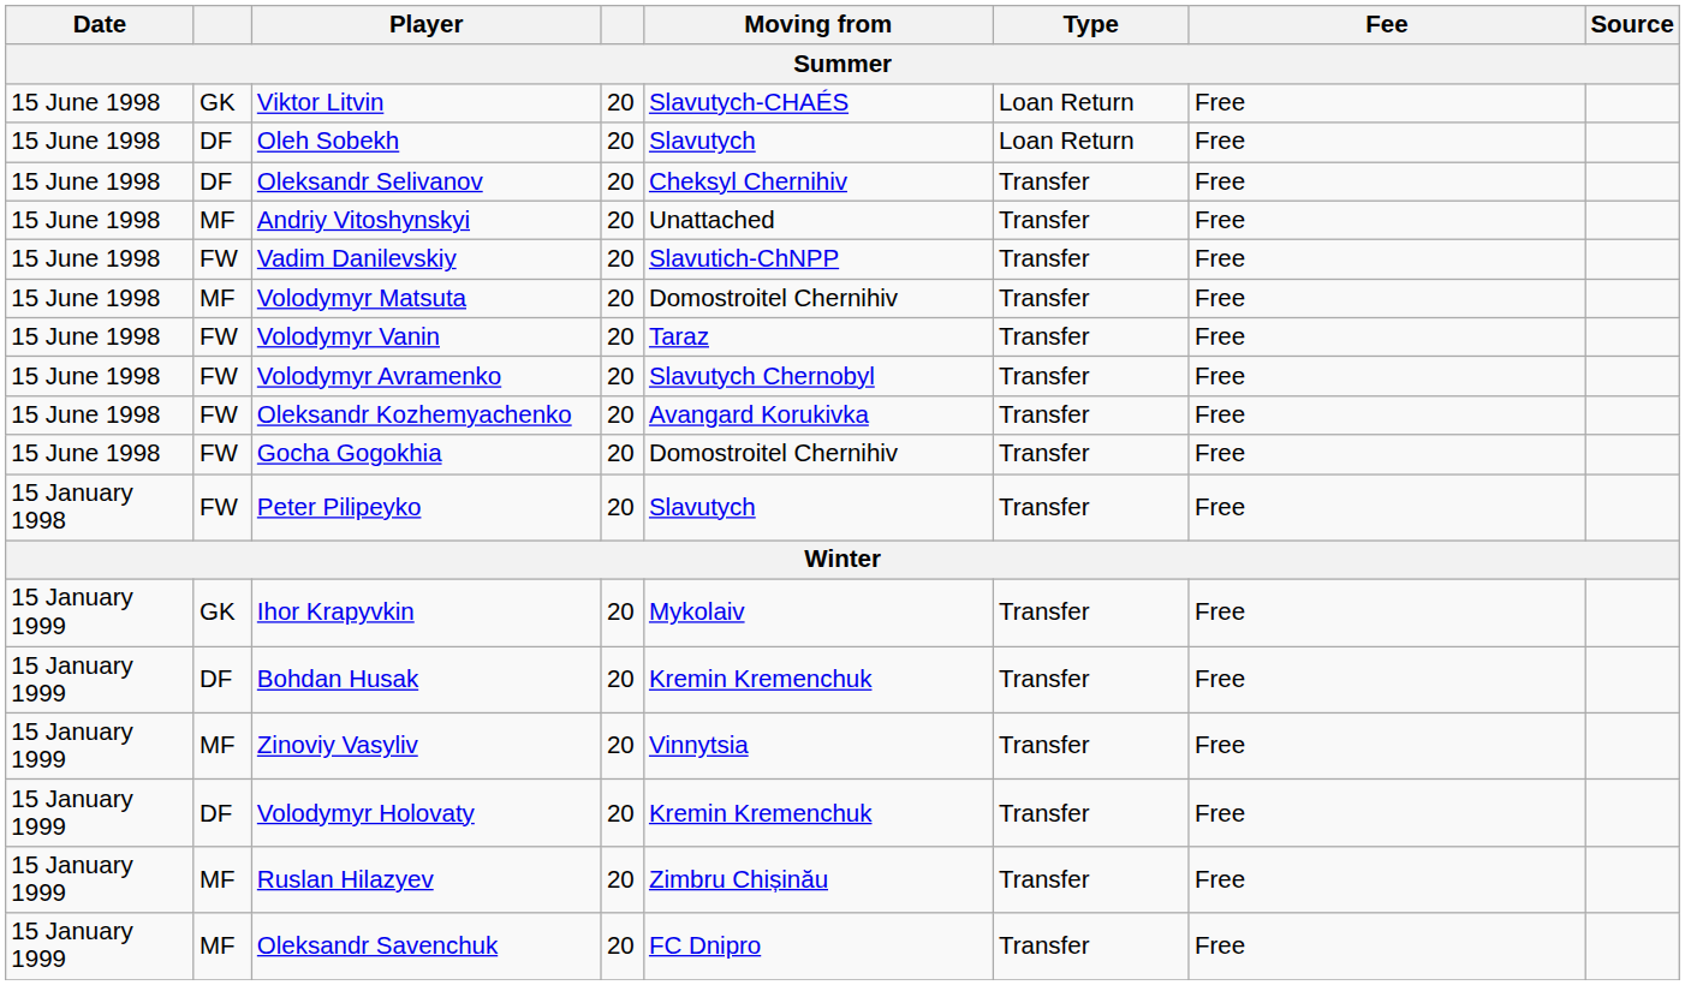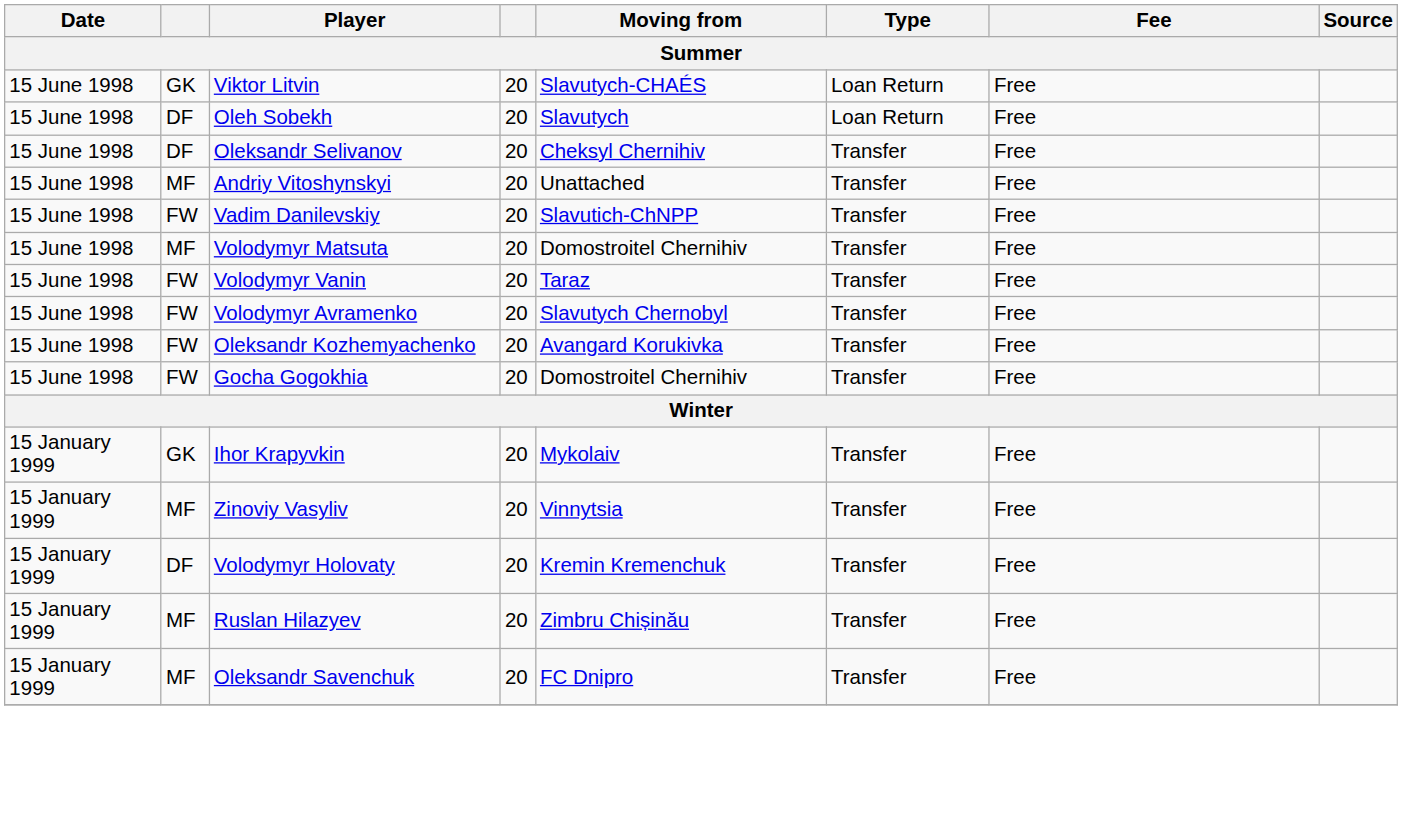 <table class="wikitable sortable">
 <tr>
 <th style="width:115px;">Date</th>
 <th style="width:30px;"></th>
 <th style="width:220px;">Player</th>
 <th style="width:20px;"></th>
 <th style="width:220px;">Moving from</th>
 <th style="width:120px;" class="unsortable">Type</th>
 <th style="width:250px;" class="unsortable">Fee</th>
 <th style="width:20px;">Source</th>
 </tr>
 <tr>
 <th colspan=8>Summer</th>
 </tr>
 <tr>
 <td>15 June 1998</td>
 <td>GK</td>
 <td> <a href='#'>Viktor Litvin</a></td>
 <td>20</td>
 <td> <a href='#'>Slavutych-CHAÉS</a></td>
 <td>Loan Return</td>
 <td>Free</td>
 <td></td>
 </tr>
 <tr>
 <td>15 June 1998</td>
 <td>DF</td>
 <td> <a href='#'>Oleh Sobekh</a></td>
 <td>20</td>
 <td> <a href='#'>Slavutych</a></td>
 <td>Loan Return</td>
 <td>Free</td>
 <td></td>
 </tr>
 <tr>
 <td>15 June 1998</td>
 <td>DF</td>
 <td> <a href='#'>Oleksandr Selivanov</a></td>
 <td>20</td>
 <td> <a href='#'>Cheksyl Chernihiv</a></td>
 <td>Transfer</td>
 <td>Free</td>
 <td></td>
 </tr>
 <tr>
 <td>15 June 1998</td>
 <td>MF</td>
 <td> <a href='#'>Andriy Vitoshynskyi</a></td>
 <td>20</td>
 <td>Unattached</td>
 <td>Transfer</td>
 <td>Free</td>
 <td></td>
 </tr>
 <tr>
 <td>15 June 1998</td>
 <td>FW</td>
 <td> <a href='#'>Vadim Danilevskiy</a></td>
 <td>20</td>
 <td> <a href='#'>Slavutich-ChNPP</a></td>
 <td>Transfer</td>
 <td>Free</td>
 <td></td>
 </tr>
 <tr>
 <td>15 June 1998</td>
 <td>MF</td>
 <td> <a href='#'>Volodymyr Matsuta</a></td>
 <td>20</td>
 <td> Domostroitel Chernihiv</td>
 <td>Transfer</td>
 <td>Free</td>
 <td></td>
 </tr>
 <tr>
 <td>15 June 1998</td>
 <td>FW</td>
 <td> <a href='#'>Volodymyr Vanin</a></td>
 <td>20</td>
 <td> <a href='#'>Taraz</a></td>
 <td>Transfer</td>
 <td>Free</td>
 <td></td>
 </tr>
 <tr>
 <td>15 June 1998</td>
 <td>FW</td>
 <td> <a href='#'>Volodymyr Avramenko</a></td>
 <td>20</td>
 <td> <a href='#'>Slavutych Chernobyl</a></td>
 <td>Transfer</td>
 <td>Free</td>
 <td></td>
 </tr>
 <tr>
 <td>15 June 1998</td>
 <td>FW</td>
 <td> <a href='#'>Oleksandr Kozhemyachenko</a></td>
 <td>20</td>
 <td> <a href='#'>Avangard Korukivka</a></td>
 <td>Transfer</td>
 <td>Free</td>
 <td></td>
 </tr>
 <tr>
 <td>15 June 1998</td>
 <td>FW</td>
 <td> <a href='#'>Gocha Gogokhia</a></td>
 <td>20</td>
 <td> Domostroitel Chernihiv</td>
 <td>Transfer</td>
 <td>Free</td>
 <td></td>
 </tr>
 <tr>
-<td>15 January 1998</td>
-<td>FW</td>
-<td> <a href='#'>Peter Pilipeyko</a></td>
-<td>20</td>
-<td> <a href='#'>Slavutych</a></td>
-<td>Transfer</td>
-<td>Free</td>
-<td></td>
-</tr>
-<tr>
 <th colspan=8>Winter</th>
 </tr>
 <tr>
 <td>15 January 1999</td>
 <td>GK</td>
 <td> <a href='#'>Ihor Krapyvkin</a></td>
 <td>20</td>
 <td> <a href='#'>Mykolaiv</a></td>
-<td>Transfer</td>
-<td>Free</td>
-<td></td>
-</tr>
-<tr>
-<td>15 January 1999</td>
-<td>DF</td>
-<td> <a href='#'>Bohdan Husak</a></td>
-<td>20</td>
-<td> <a href='#'>Kremin Kremenchuk</a></td>
 <td>Transfer</td>
 <td>Free</td>
 <td></td>
 </tr>
 <tr>
 <td>15 January 1999</td>
 <td>MF</td>
 <td> <a href='#'>Zinoviy Vasyliv</a></td>
 <td>20</td>
 <td> <a href='#'>Vinnytsia</a></td>
 <td>Transfer</td>
 <td>Free</td>
 <td></td>
 </tr>
 <tr>
 <td>15 January 1999</td>
 <td>DF</td>
 <td> <a href='#'>Volodymyr Holovaty</a></td>
 <td>20</td>
 <td> <a href='#'>Kremin Kremenchuk</a></td>
 <td>Transfer</td>
 <td>Free</td>
 <td></td>
 </tr>
 <tr>
 <td>15 January 1999</td>
 <td>MF</td>
 <td> <a href='#'>Ruslan Hilazyev</a></td>
 <td>20</td>
 <td> <a href='#'>Zimbru Chișinău</a></td>
 <td>Transfer</td>
 <td>Free</td>
 <td></td>
 </tr>
 <tr>
 <td>15 January 1999</td>
 <td>MF</td>
 <td> <a href='#'>Oleksandr Savenchuk</a></td>
 <td>20</td>
 <td> <a href='#'>FC Dnipro</a></td>
 <td>Transfer</td>
 <td>Free</td>
 <td></td>
 </tr>
 <tr>
 </tr>
 </table>
